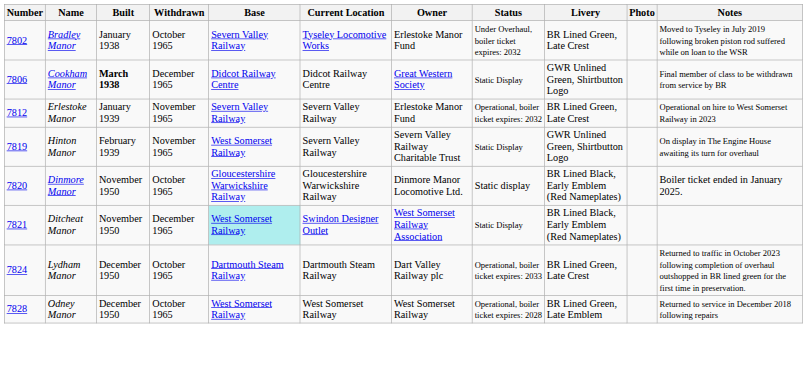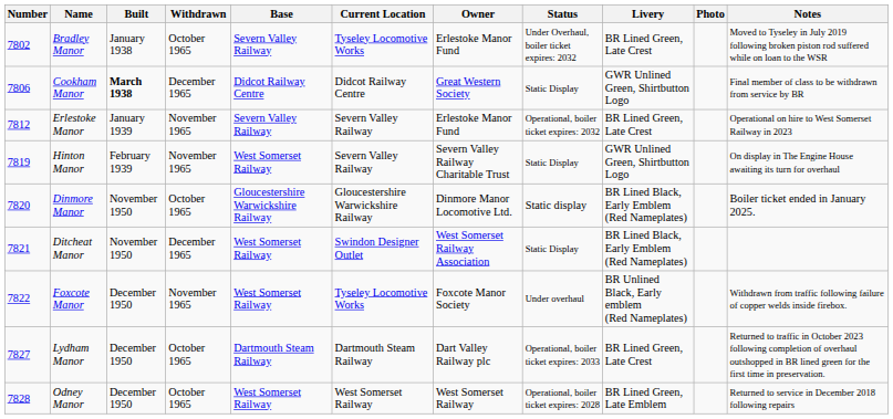 <table class="wikitable">
 <tr>
 <th>Number</th>
 <th>Name</th>
 <th>Built</th>
 <th>Withdrawn</th>
 <th>Base</th>
 <th>Current Location</th>
 <th>Owner</th>
 <th>Status</th>
 <th>Livery</th>
 <th>Photo</th>
 <th>Notes</th>
 </tr>
 <tr>
 <td><a href='#'>7802</a></td>
 <td><em><a href='#'>Bradley Manor</a></em></td>
 <td>January 1938</td>
 <td>October 1965</td>
 <td><a href='#'>Severn Valley Railway</a></td>
 <td><a href='#'>Tyseley Locomotive Works</a></td>
 <td>Erlestoke Manor Fund</td>
 <td><small>Under Overhaul, boiler ticket expires: 2032</small></td>
 <td>BR Lined Green, Late Crest</td>
 <td></td>
 <td><small>Moved to Tyseley in July 2019 following broken piston rod suffered while on loan to the WSR</small></td>
 </tr>
 <tr>
 <td><a href='#'>7806</a></td>
 <td><em><a href='#'>Cookham Manor</a></em></td>
 <td><strong>March 1938</strong></td>
 <td>December 1965</td>
 <td><a href='#'>Didcot Railway Centre</a></td>
 <td>Didcot Railway Centre</td>
 <td><a href='#'>Great Western Society</a></td>
 <td><small>Static Display</small></td>
 <td>GWR Unlined Green, Shirtbutton Logo</td>
 <td></td>
 <td><small>Final member of class to be withdrawn from service by BR</small></td>
 </tr>
 <tr>
 <td><a href='#'>7812</a></td>
 <td><em>Erlestoke Manor</em></td>
 <td>January 1939</td>
 <td>November 1965</td>
 <td><a href='#'>Severn Valley Railway</a></td>
 <td>Severn Valley Railway</td>
 <td>Erlestoke Manor Fund</td>
 <td><small>Operational, boiler ticket expires: 2032</small></td>
 <td>BR Lined Green, Late Crest</td>
 <td></td>
 <td><small>Operational on hire to West Somerset Railway in 2023</small></td>
 </tr>
 <tr>
 <td><a href='#'>7819</a></td>
 <td><em>Hinton Manor</em></td>
 <td>February 1939</td>
 <td>November 1965</td>
 <td><a href='#'>West Somerset Railway</a></td>
 <td>Severn Valley Railway</td>
 <td>Severn Valley Railway Charitable Trust</td>
 <td><small>Static Display</small></td>
 <td>GWR Unlined Green, Shirtbutton Logo</td>
 <td></td>
 <td><small>On display in The Engine House awaiting its turn for overhaul</small></td>
 </tr>
 <tr>
 <td><a href='#'>7820</a></td>
 <td><em><a href='#'>Dinmore Manor</a></em></td>
 <td>November 1950</td>
 <td>October 1965</td>
 <td><a href='#'>Gloucestershire Warwickshire Railway</a></td>
 <td>Gloucestershire Warwickshire Railway</td>
 <td>Dinmore Manor Locomotive Ltd.</td>
 <td>Static display</td>
 <td>BR Lined Black, Early Emblem<br>(Red Nameplates)</td>
 <td></td>
 <td>Boiler ticket ended in January 2025. </td>
 </tr>
 <tr>
 <td><a href='#'>7821</a></td>
 <td><em>Ditcheat Manor</em></td>
 <td>November 1950</td>
 <td>December 1965</td>
-<td style="background: paleturquoise;"><a href='#'>West Somerset Railway</a></td>
+<td><a href='#'>West Somerset Railway</a></td>
 <td><a href='#'>Swindon Designer Outlet</a></td>
 <td><a href='#'>West Somerset Railway Association</a></td>
 <td><small>Static Display</small></td>
 <td>BR Lined Black, Early Emblem<br>(Red Nameplates)</td>
 <td></td>
 <td></td>
 </tr>
 <tr>
-<td><a href='#'>7824</a></td>
+<td><a href='#'>7822</a></td>
+<td><em><a href='#'>Foxcote Manor</a></em></td>
+<td>December 1950</td>
+<td>November 1965</td>
+<td><a href='#'>West Somerset Railway</a></td>
+<td><a href='#'>Tyseley Locomotive Works</a></td>
+<td>Foxcote Manor Society</td>
+<td><small>Under overhaul</small></td>
+<td>BR Unlined Black, Early emblem<br>(Red Nameplates)</td>
+<td></td>
+<td><small>Withdrawn from traffic following failure of copper welds inside firebox.</small></td>
+</tr>
+<tr>
+<td><a href='#'>7827</a></td>
 <td><em>Lydham Manor</em></td>
 <td>December 1950</td>
 <td>October 1965</td>
 <td><a href='#'>Dartmouth Steam Railway</a></td>
 <td>Dartmouth Steam Railway</td>
 <td>Dart Valley Railway plc</td>
 <td><small>Operational, boiler ticket expires: 2033</small></td>
 <td>BR Lined Green, Late Crest</td>
 <td></td>
 <td><small>Returned to traffic in October 2023 following completion of overhaul outshopped in BR lined green for the first time in preservation.</small></td>
 </tr>
 <tr>
 <td><a href='#'>7828</a></td>
 <td><em>Odney Manor</em></td>
 <td>December 1950</td>
 <td>October 1965</td>
 <td><a href='#'>West Somerset Railway</a></td>
 <td>West Somerset Railway</td>
 <td>West Somerset Railway</td>
 <td><small>Operational, boiler ticket expires: 2028</small></td>
 <td>BR Lined Green, Late Emblem</td>
 <td></td>
 <td><small>Returned to service in December 2018 following repairs</small></td>
 </tr>
 </table>
